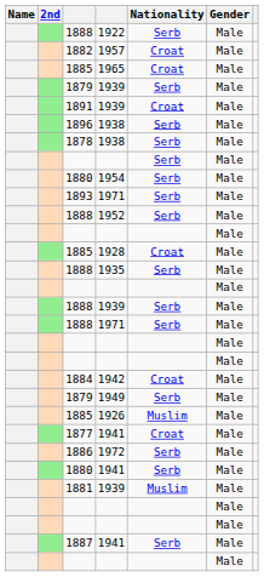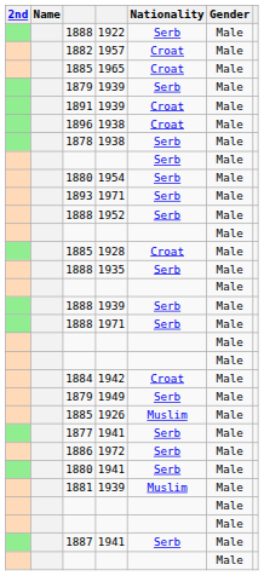 <table class="wikitable sortable" style=text-align:center>
 <tr>
+<th scope="col"><a href='#'>2nd</a></th>
 <th scope="col">Name</th>
-<th scope="col"><a href='#'>2nd</a></th>
 <th scope="col"></th>
 <th scope="col"></th>
 <th scope="col">Nationality</th>
 <th scope="col">Gender</th>
 <th scope="col" class="unsortable"></th>
 </tr>
 <tr>
+<td bgcolor = LightGreen></td>
 <th align="center" scope="row" style="font-weight:normal;"></th>
-<td bgcolor = LightGreen></td>
 <td>1888</td>
 <td>1922</td>
 <td><a href='#'>Serb</a></td>
 <td>Male</td>
 <td></td>
 </tr>
 <tr>
+<td bgcolor = PeachPuff></td>
 <th align="center" scope="row" style="font-weight:normal;"></th>
-<td bgcolor = PeachPuff></td>
 <td>1882</td>
 <td>1957</td>
 <td><a href='#'>Croat</a></td>
 <td>Male</td>
 <td></td>
 </tr>
 <tr>
+<td bgcolor = PeachPuff></td>
 <th align="center" scope="row" style="font-weight:normal;"></th>
-<td bgcolor = PeachPuff></td>
 <td>1885</td>
 <td>1965</td>
 <td><a href='#'>Croat</a></td>
 <td>Male</td>
 <td></td>
 </tr>
 <tr>
+<td bgcolor = LightGreen></td>
 <th align="center" scope="row" style="font-weight:normal;"></th>
-<td bgcolor = LightGreen></td>
 <td>1879</td>
 <td>1939</td>
 <td><a href='#'>Serb</a></td>
 <td>Male</td>
 <td></td>
 </tr>
 <tr>
+<td bgcolor = LightGreen></td>
 <th align="center" scope="row" style="font-weight:normal;"></th>
-<td bgcolor = LightGreen></td>
 <td>1891</td>
 <td>1939</td>
 <td><a href='#'>Croat</a></td>
 <td>Male</td>
 <td></td>
 </tr>
 <tr>
+<td bgcolor = LightGreen></td>
 <th align="center" scope="row" style="font-weight:normal;"></th>
-<td bgcolor = LightGreen></td>
 <td>1896</td>
 <td>1938</td>
-<td><a href='#'>Serb</a></td>
+<td><a href='#'>Croat</a></td>
 <td>Male</td>
 <td></td>
 </tr>
 <tr>
+<td bgcolor = LightGreen></td>
 <th align="center" scope="row" style="font-weight:normal;"></th>
-<td bgcolor = LightGreen></td>
 <td>1878</td>
 <td>1938</td>
 <td><a href='#'>Serb</a></td>
 <td>Male</td>
 <td></td>
 </tr>
 <tr>
+<td bgcolor = PeachPuff></td>
 <th align="center" scope="row" style="font-weight:normal;"></th>
-<td bgcolor = PeachPuff></td>
 <td></td>
 <td></td>
 <td><a href='#'>Serb</a></td>
 <td>Male</td>
 <td></td>
 </tr>
 <tr>
+<td bgcolor = PeachPuff></td>
 <th align="center" scope="row" style="font-weight:normal;"></th>
-<td bgcolor = PeachPuff></td>
 <td>1880</td>
 <td>1954</td>
 <td><a href='#'>Serb</a></td>
 <td>Male</td>
 <td></td>
 </tr>
 <tr>
+<td bgcolor = PeachPuff></td>
 <th align="center" scope="row" style="font-weight:normal;"></th>
-<td bgcolor = PeachPuff></td>
 <td>1893</td>
 <td>1971</td>
 <td><a href='#'>Serb</a></td>
 <td>Male</td>
 <td></td>
 </tr>
 <tr>
+<td bgcolor = PeachPuff></td>
 <th align="center" scope="row" style="font-weight:normal;"></th>
-<td bgcolor = PeachPuff></td>
 <td>1888</td>
 <td>1952</td>
 <td><a href='#'>Serb</a></td>
 <td>Male</td>
 <td></td>
 </tr>
 <tr>
+<td bgcolor = PeachPuff></td>
 <th align="center" scope="row" style="font-weight:normal;"></th>
-<td bgcolor = PeachPuff></td>
 <td></td>
 <td></td>
 <td></td>
 <td>Male</td>
 <td></td>
 </tr>
 <tr>
+<td bgcolor = LightGreen></td>
 <th align="center" scope="row" style="font-weight:normal;"></th>
-<td bgcolor = LightGreen></td>
 <td>1885</td>
 <td>1928</td>
 <td><a href='#'>Croat</a></td>
 <td>Male</td>
 <td></td>
 </tr>
 <tr>
+<td bgcolor = PeachPuff></td>
 <th align="center" scope="row" style="font-weight:normal;"></th>
-<td bgcolor = PeachPuff></td>
 <td>1888</td>
 <td>1935</td>
 <td><a href='#'>Serb</a></td>
 <td>Male</td>
 <td></td>
 </tr>
 <tr>
+<td bgcolor = PeachPuff></td>
 <th align="center" scope="row" style="font-weight:normal;"></th>
-<td bgcolor = PeachPuff></td>
 <td></td>
 <td></td>
 <td></td>
 <td>Male</td>
 <td></td>
 </tr>
 <tr>
+<td bgcolor = LightGreen></td>
 <th align="center" scope="row" style="font-weight:normal;"></th>
-<td bgcolor = LightGreen></td>
 <td>1888</td>
 <td>1939</td>
 <td><a href='#'>Serb</a></td>
 <td>Male</td>
 <td></td>
 </tr>
 <tr>
+<td bgcolor = LightGreen></td>
 <th align="center" scope="row" style="font-weight:normal;"></th>
-<td bgcolor = LightGreen></td>
 <td>1888</td>
 <td>1971</td>
 <td><a href='#'>Serb</a></td>
 <td>Male</td>
 <td></td>
 </tr>
 <tr>
+<td bgcolor = PeachPuff></td>
 <th align="center" scope="row" style="font-weight:normal;"></th>
-<td bgcolor = PeachPuff></td>
 <td></td>
 <td></td>
 <td></td>
 <td>Male</td>
 <td></td>
 </tr>
 <tr>
+<td bgcolor = PeachPuff></td>
 <th align="center" scope="row" style="font-weight:normal;"></th>
-<td bgcolor = PeachPuff></td>
 <td></td>
 <td></td>
 <td></td>
 <td>Male</td>
 <td></td>
 </tr>
 <tr>
+<td bgcolor = PeachPuff></td>
 <th align="center" scope="row" style="font-weight:normal;"></th>
-<td bgcolor = PeachPuff></td>
 <td>1884</td>
 <td>1942</td>
 <td><a href='#'>Croat</a></td>
 <td>Male</td>
 <td></td>
 </tr>
 <tr>
+<td bgcolor = PeachPuff></td>
 <th align="center" scope="row" style="font-weight:normal;"></th>
-<td bgcolor = PeachPuff></td>
 <td>1879</td>
 <td>1949</td>
 <td><a href='#'>Serb</a></td>
 <td>Male</td>
 <td></td>
 </tr>
 <tr>
+<td bgcolor = PeachPuff></td>
 <th align="center" scope="row" style="font-weight:normal;"></th>
-<td bgcolor = PeachPuff></td>
 <td>1885</td>
 <td>1926</td>
 <td><a href='#'>Muslim</a></td>
 <td>Male</td>
 <td></td>
 </tr>
 <tr>
+<td bgcolor = LightGreen></td>
 <th align="center" scope="row" style="font-weight:normal;"></th>
-<td bgcolor = LightGreen></td>
 <td>1877</td>
 <td>1941</td>
-<td><a href='#'>Croat</a></td>
+<td><a href='#'>Serb</a></td>
 <td>Male</td>
 <td></td>
 </tr>
 <tr>
+<td bgcolor = PeachPuff></td>
 <th align="center" scope="row" style="font-weight:normal;"></th>
-<td bgcolor = PeachPuff></td>
 <td>1886</td>
 <td>1972</td>
 <td><a href='#'>Serb</a></td>
 <td>Male</td>
 <td></td>
 </tr>
 <tr>
+<td bgcolor = LightGreen></td>
 <th align="center" scope="row" style="font-weight:normal;"></th>
-<td bgcolor = LightGreen></td>
 <td>1880</td>
 <td>1941</td>
 <td><a href='#'>Serb</a></td>
 <td>Male</td>
 <td></td>
 </tr>
 <tr>
+<td bgcolor = PeachPuff></td>
 <th align="center" scope="row" style="font-weight:normal;"></th>
-<td bgcolor = PeachPuff></td>
 <td>1881</td>
 <td>1939</td>
 <td><a href='#'>Muslim</a></td>
 <td>Male</td>
 <td></td>
 </tr>
 <tr>
+<td bgcolor = PeachPuff></td>
 <th align="center" scope="row" style="font-weight:normal;"></th>
-<td bgcolor = PeachPuff></td>
 <td></td>
 <td></td>
 <td></td>
 <td>Male</td>
 <td></td>
 </tr>
 <tr>
+<td bgcolor = PeachPuff></td>
 <th align="center" scope="row" style="font-weight:normal;"></th>
-<td bgcolor = PeachPuff></td>
 <td></td>
 <td></td>
 <td></td>
 <td>Male</td>
 <td></td>
 </tr>
 <tr>
+<td bgcolor = LightGreen></td>
 <th align="center" scope="row" style="font-weight:normal;"></th>
-<td bgcolor = LightGreen></td>
 <td>1887</td>
 <td>1941</td>
 <td><a href='#'>Serb</a></td>
 <td>Male</td>
 <td></td>
 </tr>
 <tr>
+<td bgcolor = PeachPuff></td>
 <th align="center" scope="row" style="font-weight:normal;"></th>
-<td bgcolor = PeachPuff></td>
 <td></td>
 <td></td>
 <td></td>
 <td>Male</td>
 <td></td>
 </tr>
 </table>
